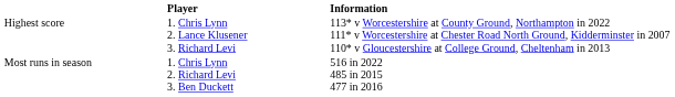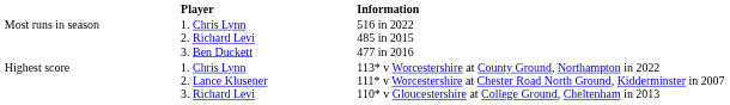 <table width=100%>
 <tr>
 <th align=left width=15%></th>
 <th align=left width=15%>Player</th>
 <th align=left width=50%>Information</th>
 </tr>
 <tr>
+<td align=left valign=top>Most runs in season</td>
+<td align=left>1. <a href='#'>Chris Lynn</a><br>2. <a href='#'>Richard Levi</a><br>3. <a href='#'>Ben Duckett</a></td>
+<td align=left>516 in 2022<br>485 in 2015<br>477 in 2016</td>
+</tr>
+<tr>
 <td align=left valign=top>Highest score</td>
 <td align=left>1. <a href='#'>Chris Lynn</a><br>2. <a href='#'>Lance Klusener</a><br>3. <a href='#'>Richard Levi</a></td>
 <td align=left>113* v <a href='#'>Worcestershire</a> at <a href='#'>County Ground</a>, <a href='#'>Northampton</a> in 2022<br>111* v <a href='#'>Worcestershire</a> at <a href='#'>Chester Road North Ground</a>, <a href='#'>Kidderminster</a> in 2007<br>110* v <a href='#'>Gloucestershire</a> at <a href='#'>College Ground</a>, <a href='#'>Cheltenham</a> in 2013</td>
 </tr>
-<tr>
-<td align=left valign=top>Most runs in season</td>
-<td align=left>1. <a href='#'>Chris Lynn</a><br>2. <a href='#'>Richard Levi</a><br>3. <a href='#'>Ben Duckett</a></td>
-<td align=left>516 in 2022<br>485 in 2015<br>477 in 2016</td>
-</tr>
 </table>
